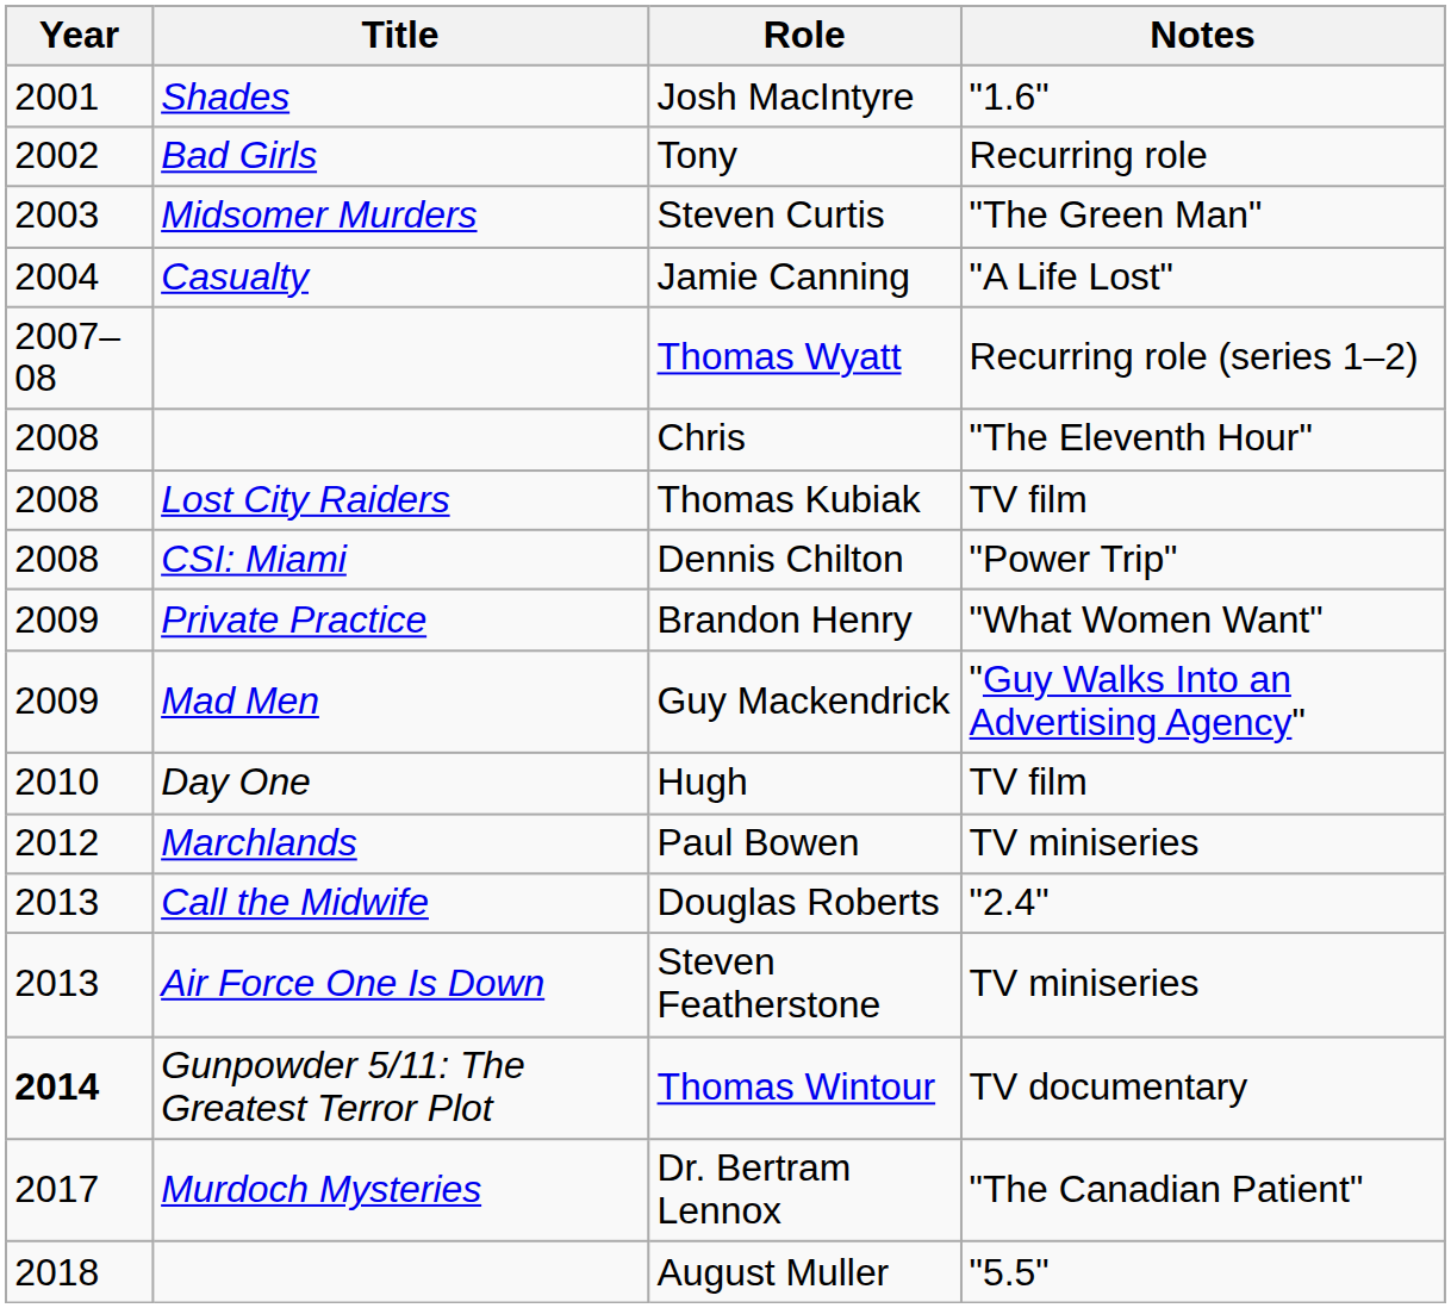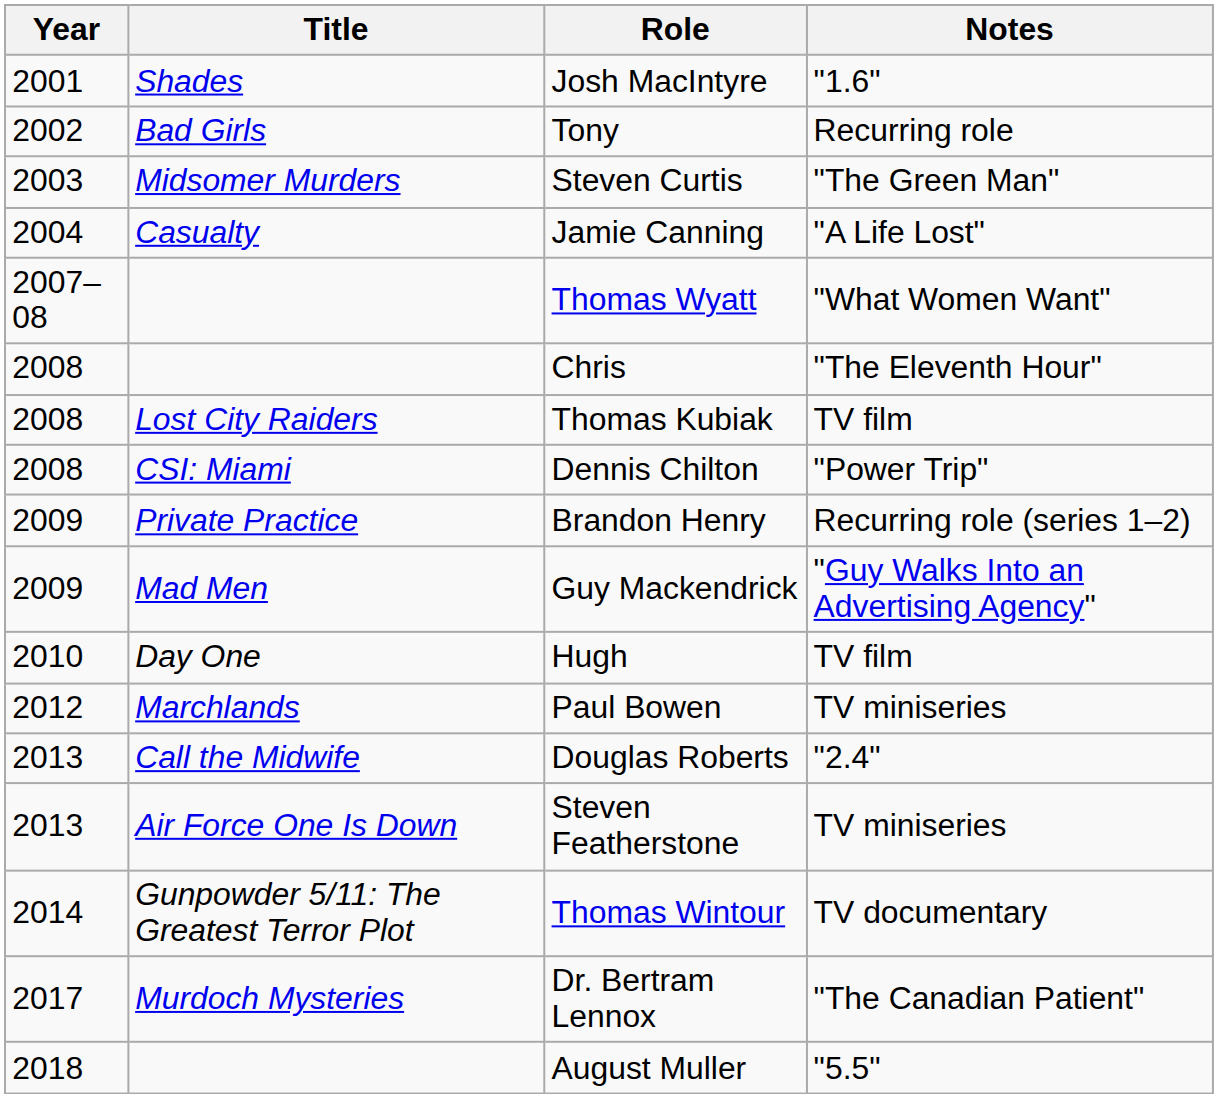 <table class="wikitable sortable">
 <tr>
 <th>Year</th>
 <th>Title</th>
 <th>Role</th>
 <th class="unsortable">Notes</th>
 </tr>
 <tr>
 <td>2001</td>
 <td><em><a href='#'>Shades</a></em></td>
 <td>Josh MacIntyre</td>
 <td>"1.6"</td>
 </tr>
 <tr>
 <td>2002</td>
 <td><em><a href='#'>Bad Girls</a></em></td>
 <td>Tony</td>
 <td>Recurring role</td>
 </tr>
 <tr>
 <td>2003</td>
 <td><em><a href='#'>Midsomer Murders</a></em></td>
 <td>Steven Curtis</td>
 <td>"The Green Man"</td>
 </tr>
 <tr>
 <td>2004</td>
 <td><em><a href='#'>Casualty</a></em></td>
 <td>Jamie Canning</td>
 <td>"A Life Lost"</td>
 </tr>
 <tr>
 <td>2007–08</td>
 <td><em></em></td>
 <td><a href='#'>Thomas Wyatt</a></td>
-<td>Recurring role (series 1–2)</td>
+<td>"What Women Want"</td>
 </tr>
 <tr>
 <td>2008</td>
 <td><em></em></td>
 <td>Chris</td>
 <td>"The Eleventh Hour"</td>
 </tr>
 <tr>
 <td>2008</td>
 <td><em><a href='#'>Lost City Raiders</a></em></td>
 <td>Thomas Kubiak</td>
 <td>TV film</td>
 </tr>
 <tr>
 <td>2008</td>
 <td><em><a href='#'>CSI: Miami</a></em></td>
 <td>Dennis Chilton</td>
 <td>"Power Trip"</td>
 </tr>
 <tr>
 <td>2009</td>
 <td><em><a href='#'>Private Practice</a></em></td>
 <td>Brandon Henry</td>
-<td>"What Women Want"</td>
+<td>Recurring role (series 1–2)</td>
 </tr>
 <tr>
 <td>2009</td>
 <td><em><a href='#'>Mad Men</a></em></td>
 <td>Guy Mackendrick</td>
 <td>"<a href='#'>Guy Walks Into an Advertising Agency</a>"</td>
 </tr>
 <tr>
 <td>2010</td>
 <td><em>Day One</em></td>
 <td>Hugh</td>
 <td>TV film</td>
 </tr>
 <tr>
 <td>2012</td>
 <td><em><a href='#'>Marchlands</a></em></td>
 <td>Paul Bowen</td>
 <td>TV miniseries</td>
 </tr>
 <tr>
 <td>2013</td>
 <td><em><a href='#'>Call the Midwife</a></em></td>
 <td>Douglas Roberts</td>
 <td>"2.4"</td>
 </tr>
 <tr>
 <td>2013</td>
 <td><em><a href='#'>Air Force One Is Down</a></em></td>
 <td>Steven Featherstone</td>
 <td>TV miniseries</td>
 </tr>
 <tr>
-<td><strong>2014</strong></td>
+<td>2014</td>
 <td><em>Gunpowder 5/11: The Greatest Terror Plot</em></td>
 <td><a href='#'>Thomas Wintour</a></td>
 <td>TV documentary</td>
 </tr>
 <tr>
 <td>2017</td>
 <td><em><a href='#'>Murdoch Mysteries</a></em></td>
 <td>Dr. Bertram Lennox</td>
 <td>"The Canadian Patient"</td>
 </tr>
 <tr>
 <td>2018</td>
 <td><em></em></td>
 <td>August Muller</td>
 <td>"5.5"</td>
 </tr>
 </table>
